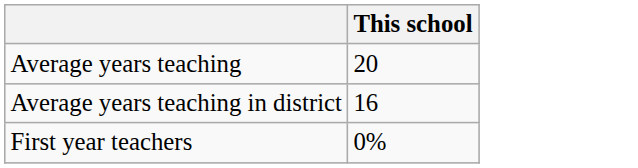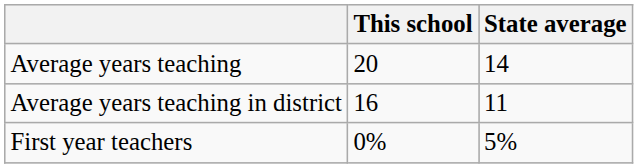 <table class="wikitable">
 <tr>
 <th></th>
 <th>This school</th>
+<th>State average</th>
 </tr>
 <tr>
 <td>Average years teaching</td>
 <td>20</td>
+<td>14</td>
 </tr>
 <tr>
 <td>Average years teaching in district</td>
 <td>16</td>
+<td>11</td>
 </tr>
 <tr>
 <td>First year teachers</td>
 <td>0%</td>
+<td>5%</td>
 </tr>
 </table>
